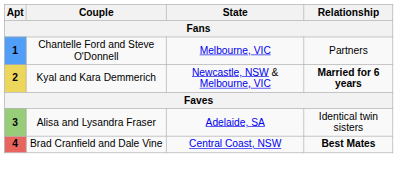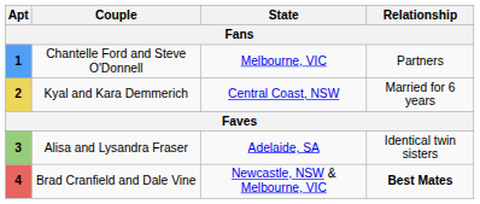 <table class=wikitable style=text-align:center>
 <tr>
 <th>Apt</th>
 <th>Couple</th>
 <th>State</th>
 <th>Relationship</th>
 </tr>
 <tr>
 <th colspan="4">Fans</th>
 </tr>
 <tr>
 <td style="background-color:#509EF7;"><strong>1</strong></td>
 <td>Chantelle Ford and Steve O'Donnell</td>
 <td><a href='#'>Melbourne, VIC</a></td>
 <td>Partners</td>
 </tr>
 <tr>
 <td style="background-color:#ECD65B;"><strong>2</strong></td>
 <td>Kyal and Kara Demmerich</td>
-<td><a href='#'>Newcastle, NSW</a> & <a href='#'>Melbourne, VIC</a></td>
-<td><strong>Married for 6 years</strong></td>
+<td><a href='#'>Central Coast, NSW</a></td>
+<td>Married for 6 years</td>
 </tr>
 <tr>
 <th colspan="4">Faves</th>
 </tr>
 <tr>
 <td style="background-color:#97CD79;"><strong>3</strong></td>
 <td>Alisa and Lysandra Fraser</td>
 <td><a href='#'>Adelaide, SA</a></td>
 <td>Identical twin sisters</td>
 </tr>
 <tr>
 <td style="background-color:#E7645F;"><strong>4</strong></td>
 <td>Brad Cranfield and Dale Vine</td>
-<td><a href='#'>Central Coast, NSW</a></td>
+<td><a href='#'>Newcastle, NSW</a> & <a href='#'>Melbourne, VIC</a></td>
 <td><strong>Best Mates</strong></td>
 </tr>
 </table>
